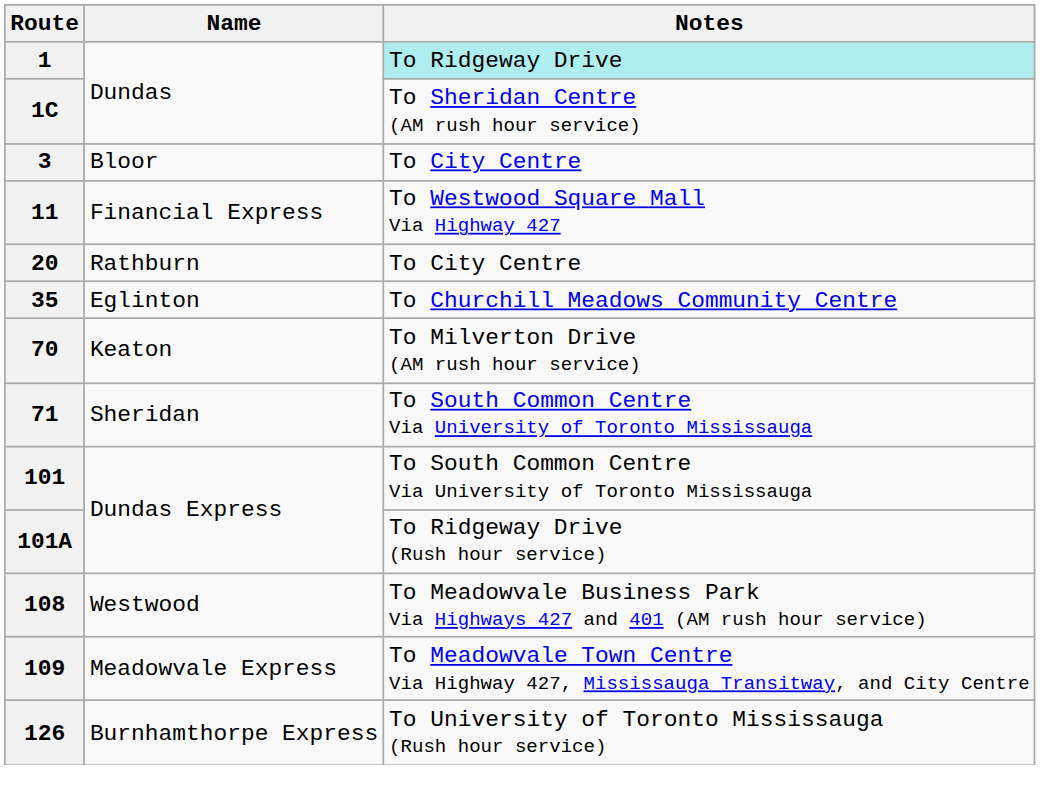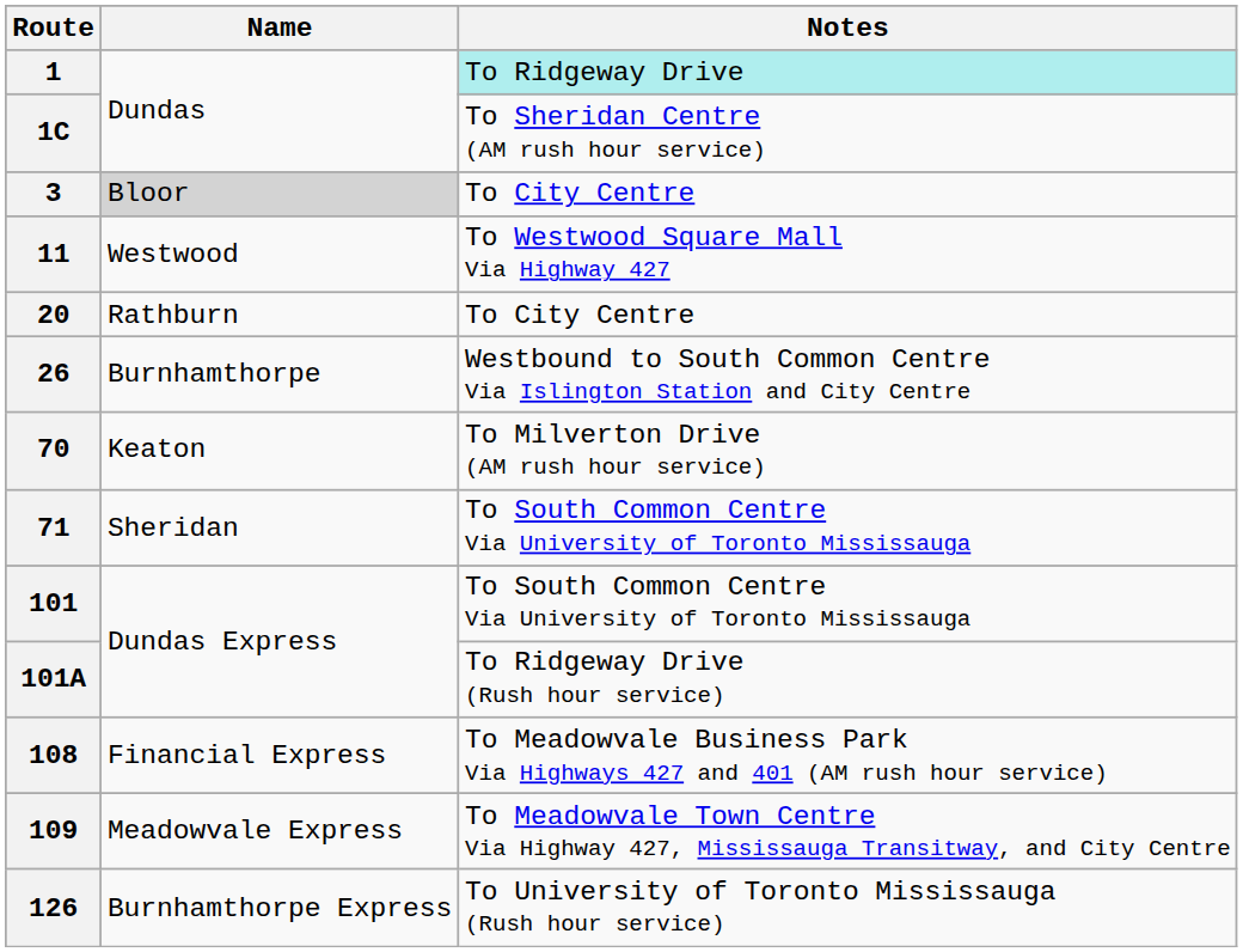 <table class="wikitable">
 <tr>
 <th>Route</th>
 <th>Name</th>
 <th>Notes</th>
 </tr>
 <tr>
 <th>1</th>
 <td rowspan="2">Dundas</td>
 <td style="background: paleturquoise;">To Ridgeway Drive</td>
 </tr>
 <tr>
 <th>1C</th>
 <td>To <a href='#'>Sheridan Centre</a><br><small>(AM rush hour service)</small></td>
 </tr>
 <tr>
 <th>3</th>
-<td>Bloor</td>
+<td style="background: lightgrey;">Bloor</td>
 <td>To <a href='#'>City Centre</a></td>
 </tr>
 <tr>
 <th>11</th>
-<td>Financial Express</td>
+<td>Westwood</td>
 <td>To <a href='#'>Westwood Square Mall</a><br><small>Via <a href='#'>Highway 427</a></small></td>
 </tr>
 <tr>
 <th>20</th>
 <td>Rathburn</td>
 <td>To City Centre</td>
 </tr>
 <tr>
-<th>35</th>
-<td>Eglinton</td>
-<td>To <a href='#'>Churchill Meadows Community Centre</a></td>
+<th>26</th>
+<td>Burnhamthorpe</td>
+<td>Westbound to South Common Centre<br><small>Via <a href='#'>Islington Station</a> and City Centre</small></td>
 </tr>
 <tr>
 <th>70</th>
 <td>Keaton</td>
 <td>To Milverton Drive<br><small>(AM rush hour service)</small></td>
 </tr>
 <tr>
 <th>71</th>
 <td>Sheridan</td>
 <td>To <a href='#'>South Common Centre</a><br><small>Via <a href='#'>University of Toronto Mississauga</a></small></td>
 </tr>
 <tr>
 <th>101</th>
 <td rowspan="2">Dundas Express</td>
 <td>To South Common Centre<br><small>Via University of Toronto Mississauga</small></td>
 </tr>
 <tr>
 <th>101A</th>
 <td>To Ridgeway Drive<br><small>(Rush hour service)</small></td>
 </tr>
 <tr>
 <th>108</th>
-<td>Westwood</td>
+<td>Financial Express</td>
 <td>To Meadowvale Business Park<br><small>Via <a href='#'>Highways 427</a> and <a href='#'>401</a> (AM rush hour service)</small></td>
 </tr>
 <tr>
 <th>109</th>
 <td>Meadowvale Express</td>
 <td>To <a href='#'>Meadowvale Town Centre</a><br><small>Via Highway 427, <a href='#'>Mississauga Transitway</a>, and City Centre</small></td>
 </tr>
 <tr>
 <th>126</th>
 <td>Burnhamthorpe Express</td>
 <td>To University of Toronto Mississauga<br><small>(Rush hour service)</small></td>
 </tr>
 </table>
